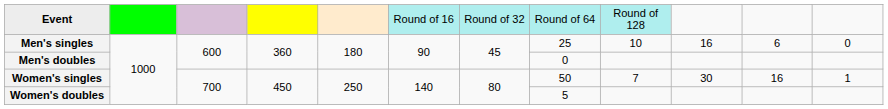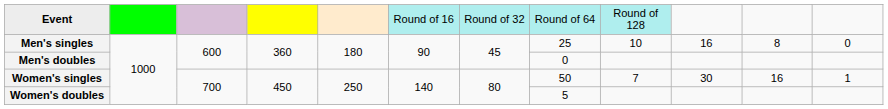 <table class=wikitable style=font-size:90%;text-align:center>
 <tr>
 <td style="width:130px; background:#ededed;"><strong>Event</strong></td>
 <td style="width:80px; background:lime;"></td>
 <td style="width:85px; background:thistle;"></td>
 <td style="width:85px; background:#ff0;"></td>
 <td style="width:85px; background:#ffebcd;"></td>
 <td style="width:85px; background:#afeeee;">Round of 16</td>
 <td style="width:85px; background:#afeeee;">Round of 32</td>
 <td style="width:85px; background:#afeeee;">Round of 64</td>
 <td style="width:85px; background:#afeeee;">Round of 128</td>
 <td width=85></td>
 <td width=85></td>
 <td width=85></td>
 </tr>
 <tr>
 <th style="background:#f3f3f3;">Men's singles</th>
 <td rowspan=4>1000</td>
 <td rowspan=2>600</td>
 <td rowspan=2>360</td>
 <td rowspan=2>180</td>
 <td rowspan=2>90</td>
 <td rowspan=2>45</td>
 <td>25</td>
 <td>10</td>
 <td>16</td>
-<td>6</td>
+<td>8</td>
 <td>0</td>
 </tr>
 <tr>
 <th style="background:#f3f3f3;">Men's doubles</th>
 <td>0</td>
 <td></td>
 <td></td>
 <td></td>
 <td></td>
 </tr>
 <tr>
 <th style="background:#f3f3f3;">Women's singles</th>
 <td rowspan=2>700</td>
 <td rowspan=2>450</td>
 <td rowspan=2>250</td>
 <td rowspan=2>140</td>
 <td rowspan=2>80</td>
 <td>50</td>
 <td>7</td>
 <td>30</td>
 <td>16</td>
 <td>1</td>
 </tr>
 <tr>
 <th style="background:#f3f3f3;">Women's doubles</th>
 <td>5</td>
 <td></td>
 <td></td>
 <td></td>
 <td></td>
 </tr>
 </table>
